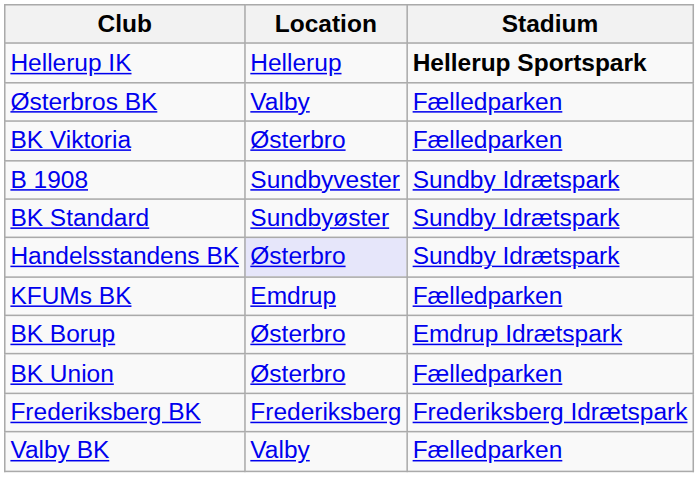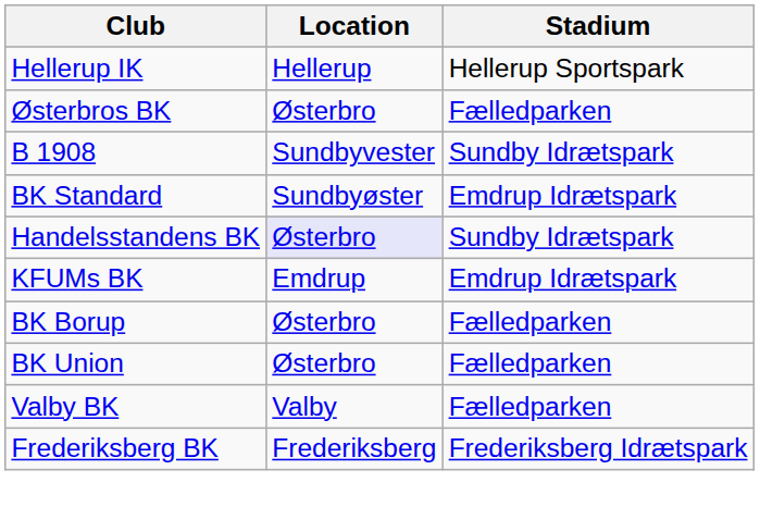 <table class="wikitable sortable">
 <tr>
 <th>Club</th>
 <th>Location</th>
 <th>Stadium</th>
 </tr>
 <tr>
 <td><a href='#'>Hellerup IK</a></td>
 <td><a href='#'>Hellerup</a></td>
-<td><strong>Hellerup Sportspark</strong></td>
+<td>Hellerup Sportspark</td>
 </tr>
 <tr>
 <td><a href='#'>Østerbros BK</a></td>
-<td><a href='#'>Valby</a></td>
-<td><a href='#'>Fælledparken</a></td>
-</tr>
-<tr>
-<td><a href='#'>BK Viktoria</a></td>
 <td><a href='#'>Østerbro</a></td>
 <td><a href='#'>Fælledparken</a></td>
 </tr>
 <tr>
 <td><a href='#'>B 1908</a></td>
 <td><a href='#'>Sundbyvester</a></td>
 <td><a href='#'>Sundby Idrætspark</a></td>
 </tr>
 <tr>
 <td><a href='#'>BK Standard</a></td>
 <td><a href='#'>Sundbyøster</a></td>
-<td><a href='#'>Sundby Idrætspark</a></td>
+<td><a href='#'>Emdrup Idrætspark</a></td>
 </tr>
 <tr>
 <td><a href='#'>Handelsstandens BK</a></td>
 <td style="background: lavender;"><a href='#'>Østerbro</a></td>
 <td><a href='#'>Sundby Idrætspark</a></td>
 </tr>
 <tr>
 <td><a href='#'>KFUMs BK</a></td>
 <td><a href='#'>Emdrup</a></td>
-<td><a href='#'>Fælledparken</a></td>
+<td><a href='#'>Emdrup Idrætspark</a></td>
 </tr>
 <tr>
 <td><a href='#'>BK Borup</a></td>
 <td><a href='#'>Østerbro</a></td>
-<td><a href='#'>Emdrup Idrætspark</a></td>
+<td><a href='#'>Fælledparken</a></td>
 </tr>
 <tr>
 <td><a href='#'>BK Union</a></td>
 <td><a href='#'>Østerbro</a></td>
 <td><a href='#'>Fælledparken</a></td>
 </tr>
 <tr>
+<td><a href='#'>Valby BK</a></td>
+<td><a href='#'>Valby</a></td>
+<td><a href='#'>Fælledparken</a></td>
+</tr>
+<tr>
 <td><a href='#'>Frederiksberg BK</a></td>
 <td><a href='#'>Frederiksberg</a></td>
 <td><a href='#'>Frederiksberg Idrætspark</a></td>
 </tr>
-<tr>
-<td><a href='#'>Valby BK</a></td>
-<td><a href='#'>Valby</a></td>
-<td><a href='#'>Fælledparken</a></td>
-</tr>
 </table>
